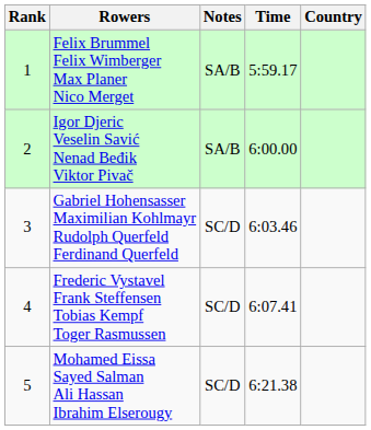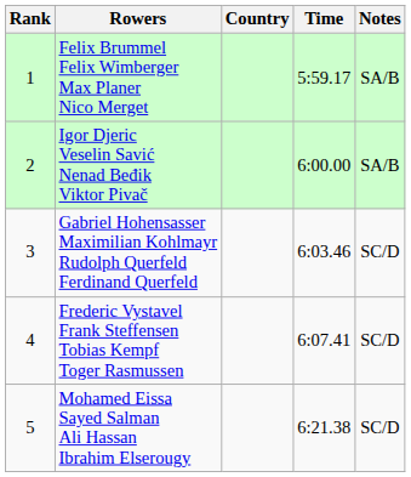 <table class="wikitable" style="text-align:center">
 <tr>
 <th>Rank</th>
 <th>Rowers</th>
+<th>Country</th>
+<th>Time</th>
 <th>Notes</th>
-<th>Time</th>
-<th>Country</th>
 </tr>
 <tr bgcolor=ccffcc>
 <td>1</td>
 <td align="left"><a href='#'>Felix Brummel</a><br><a href='#'>Felix Wimberger</a><br><a href='#'>Max Planer</a><br><a href='#'>Nico Merget</a></td>
+<td align="left"></td>
+<td>5:59.17</td>
 <td>SA/B</td>
-<td>5:59.17</td>
-<td align="left"></td>
 </tr>
 <tr bgcolor=ccffcc>
 <td>2</td>
 <td align="left"><a href='#'>Igor Djeric</a><br><a href='#'>Veselin Savić</a><br><a href='#'>Nenad Beđik</a><br><a href='#'>Viktor Pivač</a></td>
+<td align="left"></td>
+<td>6:00.00</td>
 <td>SA/B</td>
-<td>6:00.00</td>
-<td align="left"></td>
 </tr>
 <tr>
 <td>3</td>
 <td align="left"><a href='#'>Gabriel Hohensasser</a><br><a href='#'>Maximilian Kohlmayr</a><br><a href='#'>Rudolph Querfeld</a><br><a href='#'>Ferdinand Querfeld</a></td>
+<td align="left"></td>
+<td>6:03.46</td>
 <td>SC/D</td>
-<td>6:03.46</td>
-<td align="left"></td>
 </tr>
 <tr>
 <td>4</td>
 <td align="left"><a href='#'>Frederic Vystavel</a><br><a href='#'>Frank Steffensen</a><br><a href='#'>Tobias Kempf</a><br><a href='#'>Toger Rasmussen</a></td>
+<td align="left"></td>
+<td>6:07.41</td>
 <td>SC/D</td>
-<td>6:07.41</td>
-<td align="left"></td>
 </tr>
 <tr>
 <td>5</td>
 <td align="left"><a href='#'>Mohamed Eissa</a><br><a href='#'>Sayed Salman</a><br><a href='#'>Ali Hassan</a><br><a href='#'>Ibrahim Elserougy</a></td>
+<td align="left"></td>
+<td>6:21.38</td>
 <td>SC/D</td>
-<td>6:21.38</td>
-<td align="left"></td>
 </tr>
 </table>
